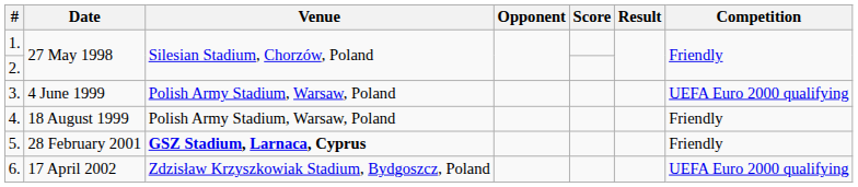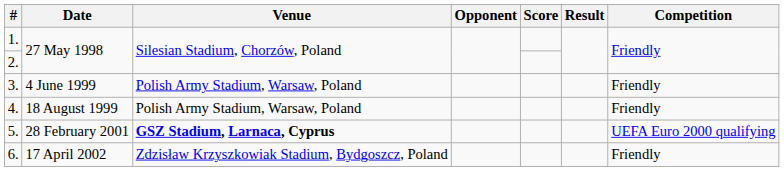 <table class="wikitable">
 <tr>
 <th>#</th>
 <th>Date</th>
 <th>Venue</th>
 <th>Opponent</th>
 <th>Score</th>
 <th>Result</th>
 <th>Competition</th>
 </tr>
 <tr>
 <td>1.</td>
 <td rowspan=2>27 May 1998</td>
 <td rowspan=2><a href='#'>Silesian Stadium</a>, <a href='#'>Chorzów</a>, Poland</td>
 <td rowspan=2></td>
 <td></td>
 <td rowspan=2></td>
 <td rowspan=2><a href='#'>Friendly</a></td>
 </tr>
 <tr>
 <td>2.</td>
 <td></td>
 </tr>
 <tr>
 <td>3.</td>
 <td>4 June 1999</td>
 <td><a href='#'>Polish Army Stadium</a>, <a href='#'>Warsaw</a>, Poland</td>
 <td></td>
 <td></td>
 <td></td>
-<td><a href='#'>UEFA Euro 2000 qualifying</a></td>
+<td>Friendly</td>
 </tr>
 <tr>
 <td>4.</td>
 <td>18 August 1999</td>
 <td>Polish Army Stadium, Warsaw, Poland</td>
 <td></td>
 <td></td>
 <td></td>
 <td>Friendly</td>
 </tr>
 <tr>
 <td>5.</td>
 <td>28 February 2001</td>
 <td><strong><a href='#'>GSZ Stadium</a>, <a href='#'>Larnaca</a>, Cyprus</strong></td>
 <td></td>
 <td></td>
 <td></td>
-<td>Friendly</td>
+<td><a href='#'>UEFA Euro 2000 qualifying</a></td>
 </tr>
 <tr>
 <td>6.</td>
 <td>17 April 2002</td>
 <td><a href='#'>Zdzisław Krzyszkowiak Stadium</a>, <a href='#'>Bydgoszcz</a>, Poland</td>
 <td></td>
 <td></td>
 <td></td>
-<td><a href='#'>UEFA Euro 2000 qualifying</a></td>
+<td>Friendly</td>
 </tr>
 </table>
